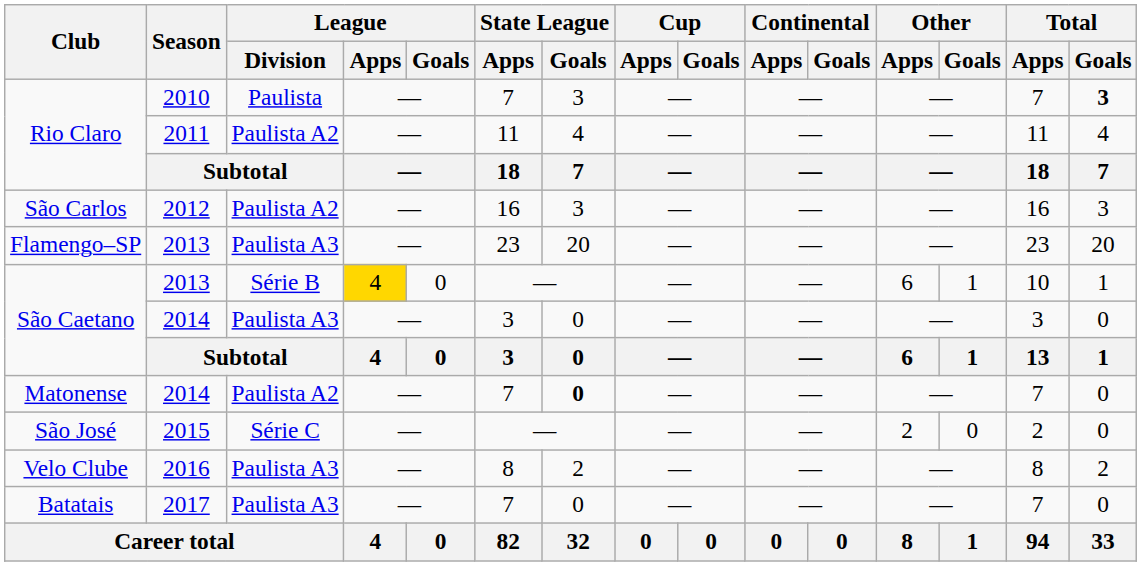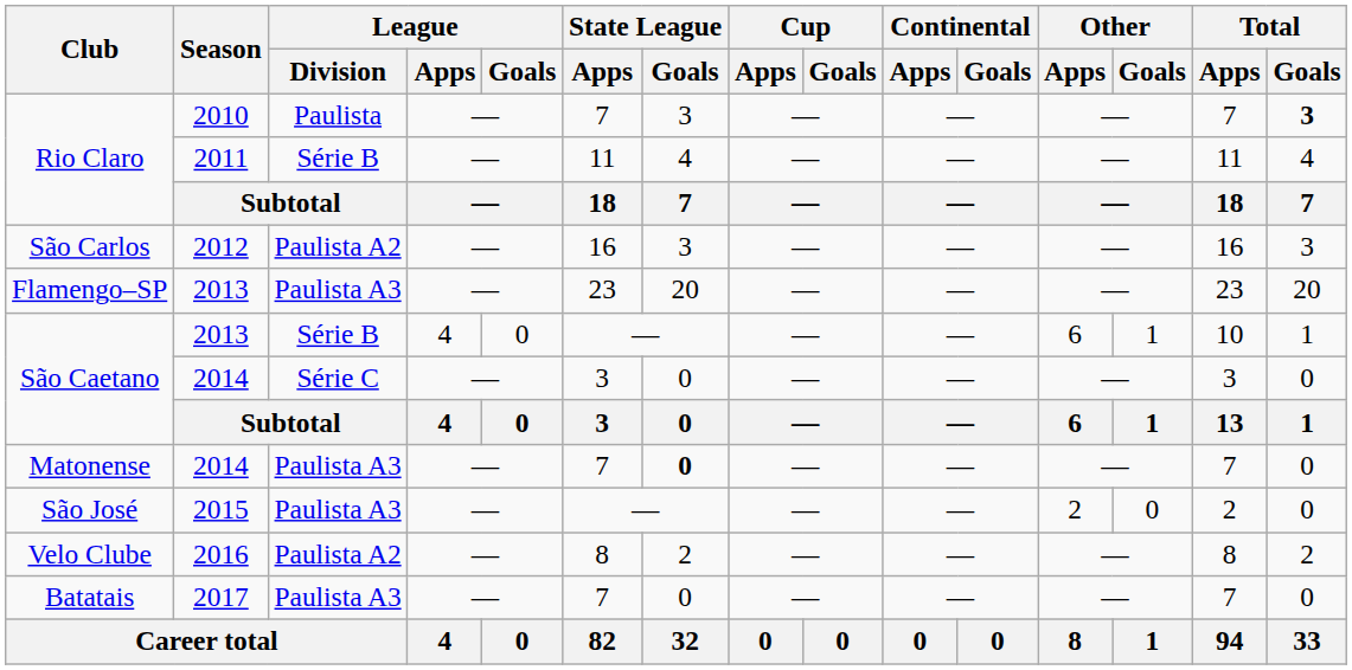 <table class="wikitable" style="text-align: center;">
 <tr>
 <th rowspan="2">Club</th>
 <th rowspan="2">Season</th>
 <th colspan="3">League</th>
 <th colspan="2">State League</th>
 <th colspan="2">Cup</th>
 <th colspan="2">Continental</th>
 <th colspan="2">Other</th>
 <th colspan="2">Total</th>
 </tr>
 <tr>
 <th>Division</th>
 <th>Apps</th>
 <th>Goals</th>
 <th>Apps</th>
 <th>Goals</th>
 <th>Apps</th>
 <th>Goals</th>
 <th>Apps</th>
 <th>Goals</th>
 <th>Apps</th>
 <th>Goals</th>
 <th>Apps</th>
 <th>Goals</th>
 </tr>
 <tr>
 <td rowspan=3 align="center"><a href='#'>Rio Claro</a></td>
 <td><a href='#'>2010</a></td>
 <td><a href='#'>Paulista</a></td>
 <td colspan="2">—</td>
 <td>7</td>
 <td>3</td>
 <td colspan="2">—</td>
 <td colspan="2">—</td>
 <td colspan="2">—</td>
 <td>7</td>
 <td><strong>3</strong></td>
 </tr>
 <tr>
 <td><a href='#'>2011</a></td>
-<td><a href='#'>Paulista A2</a></td>
+<td><a href='#'>Série B</a></td>
 <td colspan="2">—</td>
 <td>11</td>
 <td>4</td>
 <td colspan="2">—</td>
 <td colspan="2">—</td>
 <td colspan="2">—</td>
 <td>11</td>
 <td>4</td>
 </tr>
 <tr>
 <th colspan="2">Subtotal</th>
 <th colspan="2">—</th>
 <th>18</th>
 <th>7</th>
 <th colspan="2">—</th>
 <th colspan="2">—</th>
 <th colspan="2">—</th>
 <th>18</th>
 <th>7</th>
 </tr>
 <tr>
 <td align="center"><a href='#'>São Carlos</a></td>
 <td><a href='#'>2012</a></td>
 <td><a href='#'>Paulista A2</a></td>
 <td colspan="2">—</td>
 <td>16</td>
 <td>3</td>
 <td colspan="2">—</td>
 <td colspan="2">—</td>
 <td colspan="2">—</td>
 <td>16</td>
 <td>3</td>
 </tr>
 <tr>
 <td align="center"><a href='#'>Flamengo–SP</a></td>
 <td><a href='#'>2013</a></td>
 <td><a href='#'>Paulista A3</a></td>
 <td colspan="2">—</td>
 <td>23</td>
 <td>20</td>
 <td colspan="2">—</td>
 <td colspan="2">—</td>
 <td colspan="2">—</td>
 <td>23</td>
 <td>20</td>
 </tr>
 <tr>
 <td rowspan=3 align="center"><a href='#'>São Caetano</a></td>
 <td><a href='#'>2013</a></td>
 <td><a href='#'>Série B</a></td>
-<td style="background: gold;">4</td>
+<td>4</td>
 <td>0</td>
 <td colspan="2">—</td>
 <td colspan="2">—</td>
 <td colspan="2">—</td>
 <td>6</td>
 <td>1</td>
 <td>10</td>
 <td>1</td>
 </tr>
 <tr>
 <td><a href='#'>2014</a></td>
-<td><a href='#'>Paulista A3</a></td>
+<td><a href='#'>Série C</a></td>
 <td colspan="2">—</td>
 <td>3</td>
 <td>0</td>
 <td colspan="2">—</td>
 <td colspan="2">—</td>
 <td colspan="2">—</td>
 <td>3</td>
 <td>0</td>
 </tr>
 <tr>
 <th colspan="2">Subtotal</th>
 <th>4</th>
 <th>0</th>
 <th>3</th>
 <th>0</th>
 <th colspan="2">—</th>
 <th colspan="2">—</th>
 <th>6</th>
 <th>1</th>
 <th>13</th>
 <th>1</th>
 </tr>
 <tr>
 <td align="center"><a href='#'>Matonense</a></td>
 <td><a href='#'>2014</a></td>
-<td><a href='#'>Paulista A2</a></td>
+<td><a href='#'>Paulista A3</a></td>
 <td colspan="2">—</td>
 <td>7</td>
 <td><strong>0</strong></td>
 <td colspan="2">—</td>
 <td colspan="2">—</td>
 <td colspan="2">—</td>
 <td>7</td>
 <td>0</td>
 </tr>
 <tr>
 <td align="center"><a href='#'>São José</a></td>
 <td><a href='#'>2015</a></td>
-<td><a href='#'>Série C</a></td>
+<td><a href='#'>Paulista A3</a></td>
 <td colspan="2">—</td>
 <td colspan="2">—</td>
 <td colspan="2">—</td>
 <td colspan="2">—</td>
 <td>2</td>
 <td>0</td>
 <td>2</td>
 <td>0</td>
 </tr>
 <tr>
 <td align="center"><a href='#'>Velo Clube</a></td>
 <td><a href='#'>2016</a></td>
-<td><a href='#'>Paulista A3</a></td>
+<td><a href='#'>Paulista A2</a></td>
 <td colspan="2">—</td>
 <td>8</td>
 <td>2</td>
 <td colspan="2">—</td>
 <td colspan="2">—</td>
 <td colspan="2">—</td>
 <td>8</td>
 <td>2</td>
 </tr>
 <tr>
 <td align="center"><a href='#'>Batatais</a></td>
 <td><a href='#'>2017</a></td>
 <td><a href='#'>Paulista A3</a></td>
 <td colspan="2">—</td>
 <td>7</td>
 <td>0</td>
 <td colspan="2">—</td>
 <td colspan="2">—</td>
 <td colspan="2">—</td>
 <td>7</td>
 <td>0</td>
 </tr>
 <tr>
 <th colspan="3"><strong>Career total</strong></th>
 <th>4</th>
 <th>0</th>
 <th>82</th>
 <th>32</th>
 <th>0</th>
 <th>0</th>
 <th>0</th>
 <th>0</th>
 <th>8</th>
 <th>1</th>
 <th>94</th>
 <th>33</th>
 </tr>
 </table>
